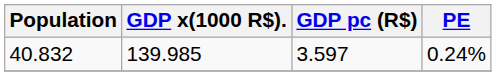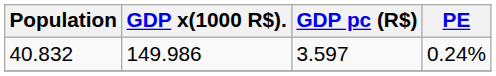 <table class="wikitable" border="1">
 <tr>
 <th>Population</th>
 <th><a href='#'>GDP</a> x(1000 R$).</th>
 <th><a href='#'>GDP pc</a> (R$)</th>
 <th><a href='#'>PE</a></th>
 </tr>
 <tr>
 <td>40.832</td>
-<td>139.985</td>
+<td>149.986</td>
 <td>3.597</td>
 <td>0.24%</td>
 </tr>
 <tr>
 </tr>
 </table>
